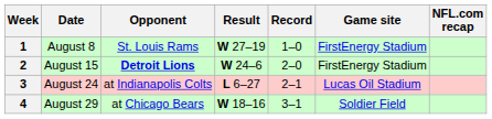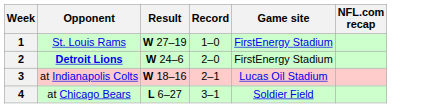 <table class="wikitable" style="align=center">
 <tr>
 <th>Week</th>
-<th>Date</th>
 <th>Opponent</th>
 <th>Result</th>
 <th>Record</th>
 <th>Game site</th>
 <th>NFL.com<br>recap</th>
 </tr>
 <tr style="background:#cfc; text-align:center;">
 <th>1</th>
-<td>August 8</td>
 <td><a href='#'>St. Louis Rams</a></td>
 <td><strong>W</strong> 27–19</td>
 <td>1–0</td>
 <td><a href='#'>FirstEnergy Stadium</a></td>
 <td></td>
 </tr>
 <tr style="background:#cfc; text-align:center;">
 <th>2</th>
-<td>August 15</td>
 <td><strong><a href='#'>Detroit Lions</a></strong></td>
 <td><strong>W </strong> 24–6</td>
 <td>2–0</td>
 <td>FirstEnergy Stadium</td>
 <td></td>
 </tr>
 <tr style="background:#fcc; text-align:center;">
 <th>3</th>
-<td>August 24</td>
 <td>at <a href='#'>Indianapolis Colts</a></td>
-<td><strong>L</strong> 6–27</td>
+<td><strong>W</strong> 18–16</td>
 <td>2–1</td>
 <td><a href='#'>Lucas Oil Stadium</a></td>
 <td></td>
 </tr>
 <tr style="background:#cfc; text-align:center;">
 <th>4</th>
-<td>August 29</td>
 <td>at <a href='#'>Chicago Bears</a></td>
-<td><strong>W</strong> 18–16</td>
+<td><strong>L</strong> 6–27</td>
 <td>3–1</td>
 <td><a href='#'>Soldier Field</a></td>
 <td></td>
 </tr>
 </table>
